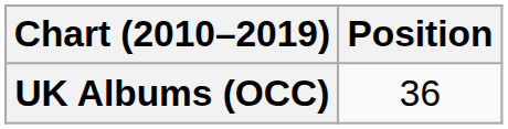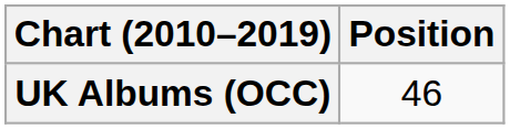 <table class="wikitable plainrowheaders" style="text-align:center">
 <tr>
 <th scope="col">Chart (2010–2019)</th>
 <th scope="col">Position</th>
 </tr>
 <tr>
 <th scope="row">UK Albums (OCC)</th>
-<td>36</td>
+<td>46</td>
 </tr>
 </table>
